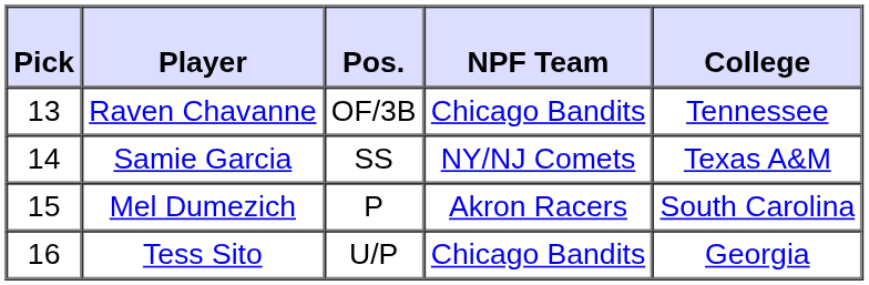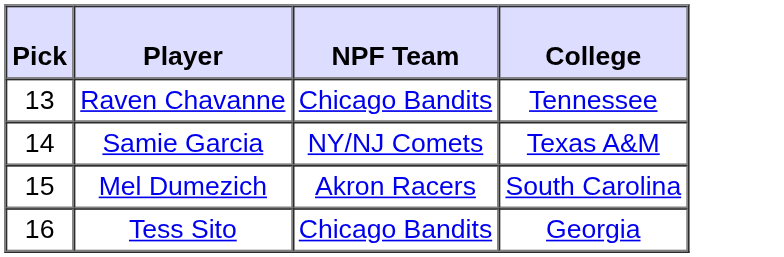 <table border="1" cellpadding="3" cellspacing="0" style="text-align:center;">
 <tr>
 <th style="background:#ddf;"><br>Pick</th>
 <th style="background:#ddf;"><br>Player</th>
-<th style="background:#ddf;"><br>Pos.</th>
 <th style="background:#ddf;"><br>NPF Team</th>
 <th style="background:#ddf;"><br>College</th>
 </tr>
 <tr>
 <td>13</td>
 <td><a href='#'>Raven Chavanne</a></td>
-<td>OF/3B</td>
 <td><a href='#'>Chicago Bandits</a></td>
 <td><a href='#'>Tennessee</a></td>
 </tr>
 <tr>
 <td>14</td>
 <td><a href='#'>Samie Garcia</a></td>
-<td>SS</td>
 <td><a href='#'>NY/NJ Comets</a></td>
 <td><a href='#'>Texas A&M</a></td>
 </tr>
 <tr>
 <td>15</td>
 <td><a href='#'>Mel Dumezich</a></td>
-<td>P</td>
 <td><a href='#'>Akron Racers</a></td>
 <td><a href='#'>South Carolina</a></td>
 </tr>
 <tr>
 <td>16</td>
 <td><a href='#'>Tess Sito</a></td>
-<td>U/P</td>
 <td><a href='#'>Chicago Bandits</a></td>
 <td><a href='#'>Georgia</a></td>
 </tr>
 </table>
